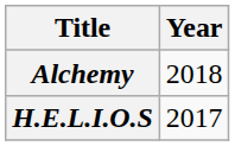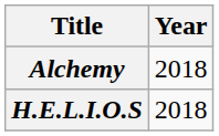 <table class="wikitable plainrowheaders" style="text-align:center">
 <tr>
 <th scope="col">Title</th>
 <th scope="col">Year</th>
 </tr>
 <tr>
 <th scope="row"><em>Alchemy</em></th>
 <td>2018</td>
 </tr>
 <tr>
 <th scope="row"><em>H.E.L.I.O.S</em></th>
-<td>2017</td>
+<td>2018</td>
 </tr>
 </table>
